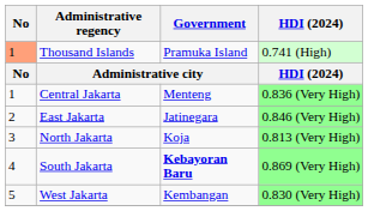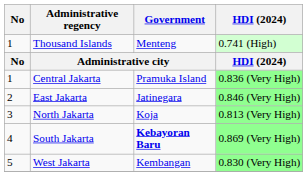 <table class="wikitable sortable">
 <tr>
 <th width="30">No</th>
 <th width="140">Administrative regency</th>
 <th width="110"><a href='#'>Government</a></th>
 <th><a href='#'>HDI</a> (2024)</th>
 </tr>
 <tr>
-<td style="background: lightsalmon;">1</td>
+<td>1</td>
 <td><a href='#'>Thousand Islands</a></td>
-<td><a href='#'>Pramuka Island</a></td>
+<td><a href='#'>Menteng</a></td>
 <td style="background-color:#D2FFD2">0.741 (High)</td>
 </tr>
 <tr>
 <th>No</th>
 <th colspan="2">Administrative city</th>
 <th><a href='#'>HDI</a> (2024)</th>
 </tr>
 <tr>
 <td>1</td>
 <td><a href='#'>Central Jakarta</a></td>
-<td><a href='#'>Menteng</a></td>
+<td><a href='#'>Pramuka Island</a></td>
 <td style="background-color:#90FF90">0.836 (Very High)</td>
 </tr>
 <tr>
 <td>2</td>
 <td><a href='#'>East Jakarta</a></td>
 <td><a href='#'>Jatinegara</a></td>
 <td style="background-color:#90FF90">0.846 (Very High)</td>
 </tr>
 <tr>
 <td>3</td>
 <td><a href='#'>North Jakarta</a></td>
 <td><a href='#'>Koja</a></td>
 <td style="background-color:#90FF90">0.813 (Very High)</td>
 </tr>
 <tr>
 <td>4</td>
 <td><a href='#'>South Jakarta</a></td>
 <td><strong><a href='#'>Kebayoran Baru</a></strong></td>
 <td style="background-color:#90FF90">0.869 (Very High)</td>
 </tr>
 <tr>
 <td>5</td>
 <td><a href='#'>West Jakarta</a></td>
 <td><a href='#'>Kembangan</a></td>
 <td style="background-color:#90FF90">0.830 (Very High)</td>
 </tr>
 <tr>
 </tr>
 </table>
